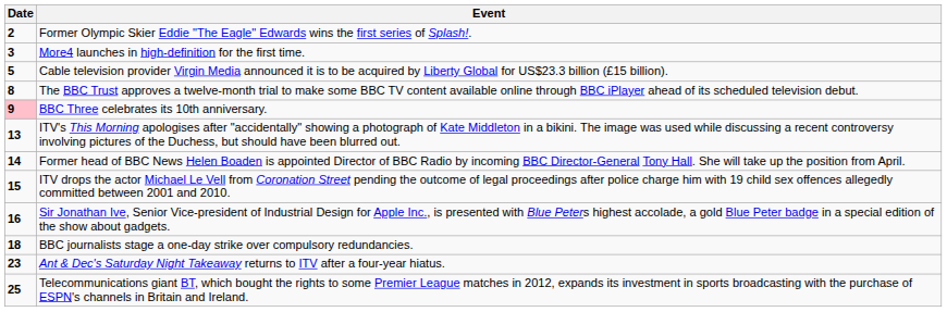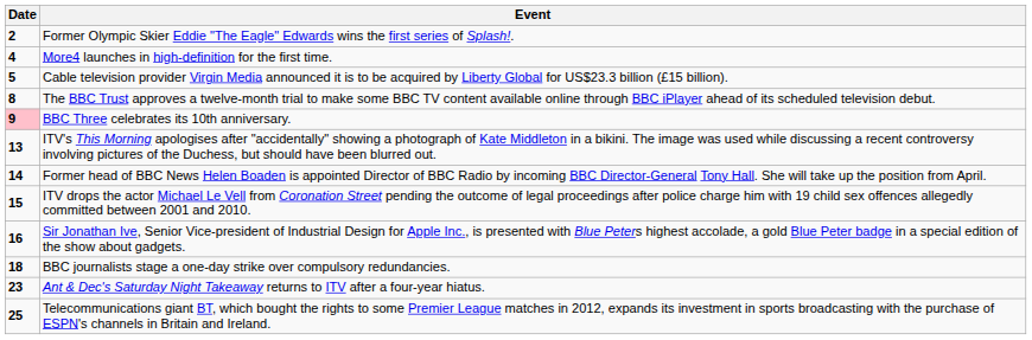 <table class="wikitable">
 <tr>
 <th>Date</th>
 <th>Event</th>
 </tr>
 <tr>
 <td><strong>2</strong></td>
 <td>Former Olympic Skier <a href='#'>Eddie "The Eagle" Edwards</a> wins the <a href='#'>first series</a> of <em><a href='#'>Splash!</a></em>.</td>
 </tr>
 <tr>
-<td><strong>3</strong></td>
+<td><strong>4</strong></td>
 <td><a href='#'>More4</a> launches in <a href='#'>high-definition</a> for the first time.</td>
 </tr>
 <tr>
 <td><strong>5</strong></td>
 <td>Cable television provider <a href='#'>Virgin Media</a> announced it is to be acquired by <a href='#'>Liberty Global</a> for US$23.3 billion (£15 billion).</td>
 </tr>
 <tr>
 <td><strong>8</strong></td>
 <td>The <a href='#'>BBC Trust</a> approves a twelve-month trial to make some BBC TV content available online through <a href='#'>BBC iPlayer</a> ahead of its scheduled television debut.</td>
 </tr>
 <tr>
 <td style="background: pink;"><strong>9</strong></td>
 <td><a href='#'>BBC Three</a> celebrates its 10th anniversary.</td>
 </tr>
 <tr>
 <td><strong>13</strong></td>
 <td>ITV's <em><a href='#'>This Morning</a></em> apologises after "accidentally" showing a photograph of <a href='#'>Kate Middleton</a> in a bikini. The image was used while discussing a recent controversy involving pictures of the Duchess, but should have been blurred out.</td>
 </tr>
 <tr>
 <td><strong>14</strong></td>
 <td>Former head of BBC News <a href='#'>Helen Boaden</a> is appointed Director of BBC Radio by incoming <a href='#'>BBC Director-General</a> <a href='#'>Tony Hall</a>. She will take up the position from April.</td>
 </tr>
 <tr>
 <td><strong>15</strong></td>
 <td>ITV drops the actor <a href='#'>Michael Le Vell</a> from <em><a href='#'>Coronation Street</a></em> pending the outcome of legal proceedings after police charge him with 19 child sex offences allegedly committed between 2001 and 2010.</td>
 </tr>
 <tr>
 <td><strong>16</strong></td>
 <td><a href='#'>Sir Jonathan Ive</a>, Senior Vice-president of Industrial Design for <a href='#'>Apple Inc.</a>, is presented with <em><a href='#'>Blue Peter</a></em>s highest accolade, a gold <a href='#'>Blue Peter badge</a> in a special edition of the show about gadgets.</td>
 </tr>
 <tr>
 <td><strong>18</strong></td>
 <td>BBC journalists stage a one-day strike over compulsory redundancies.</td>
 </tr>
 <tr>
 <td><strong>23</strong></td>
 <td><em><a href='#'>Ant & Dec's Saturday Night Takeaway</a></em> returns to <a href='#'>ITV</a> after a four-year hiatus.</td>
 </tr>
 <tr>
 <td><strong>25</strong></td>
 <td>Telecommunications giant <a href='#'>BT</a>, which bought the rights to some <a href='#'>Premier League</a> matches in 2012, expands its investment in sports broadcasting with the purchase of <a href='#'>ESPN</a>'s channels in Britain and Ireland.</td>
 </tr>
 </table>
